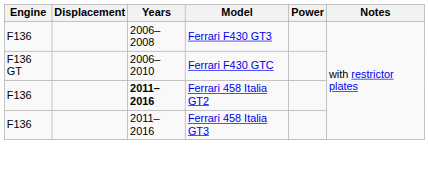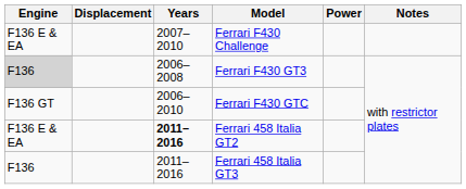 <table class="wikitable" width=70%>
 <tr>
 <th>Engine</th>
 <th>Displacement</th>
 <th>Years</th>
 <th>Model</th>
 <th>Power</th>
 <th>Notes</th>
 </tr>
 <tr>
-<td>F136</td>
+<td>F136 E & EA</td>
+<td><br></td>
+<td>2007–2010</td>
+<td><a href='#'>Ferrari F430 Challenge</a></td>
+<td></td>
+<td> </td>
+</tr>
+<tr>
+<td style="background: lightgrey;">F136</td>
 <td></td>
 <td>2006–2008</td>
 <td><a href='#'>Ferrari F430 GT3</a></td>
 <td></td>
 <td rowspan="4">with <a href='#'>restrictor plates</a></td>
 </tr>
 <tr>
 <td>F136 GT</td>
 <td><br></td>
 <td>2006–2010</td>
 <td><a href='#'>Ferrari F430 GTC</a></td>
 <td></td>
 </tr>
 <tr>
-<td>F136</td>
+<td>F136 E & EA</td>
 <td><br></td>
 <td><strong>2011–2016</strong></td>
 <td><a href='#'>Ferrari 458 Italia GT2</a></td>
 <td></td>
 </tr>
 <tr>
 <td>F136</td>
 <td></td>
 <td>2011–2016</td>
 <td><a href='#'>Ferrari 458 Italia GT3</a></td>
 <td></td>
 </tr>
 </table>
